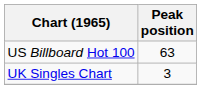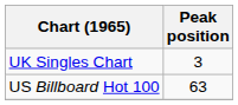 <table class="wikitable">
 <tr>
 <th>Chart (1965)</th>
 <th>Peak<br>position</th>
 </tr>
 <tr>
+<td align="left"><a href='#'>UK Singles Chart</a></td>
+<td align="center">3</td>
+</tr>
+<tr>
 <td align="left">US <em>Billboard</em> <a href='#'>Hot 100</a></td>
 <td align="center">63</td>
 </tr>
 <tr>
-<td align="left"><a href='#'>UK Singles Chart</a></td>
-<td align="center">3</td>
-</tr>
-<tr>
 </tr>
 </table>
